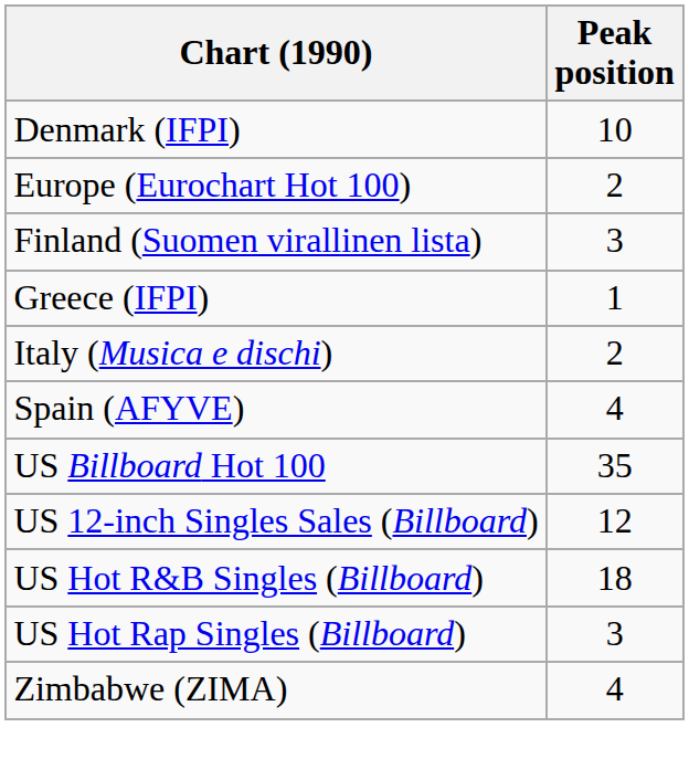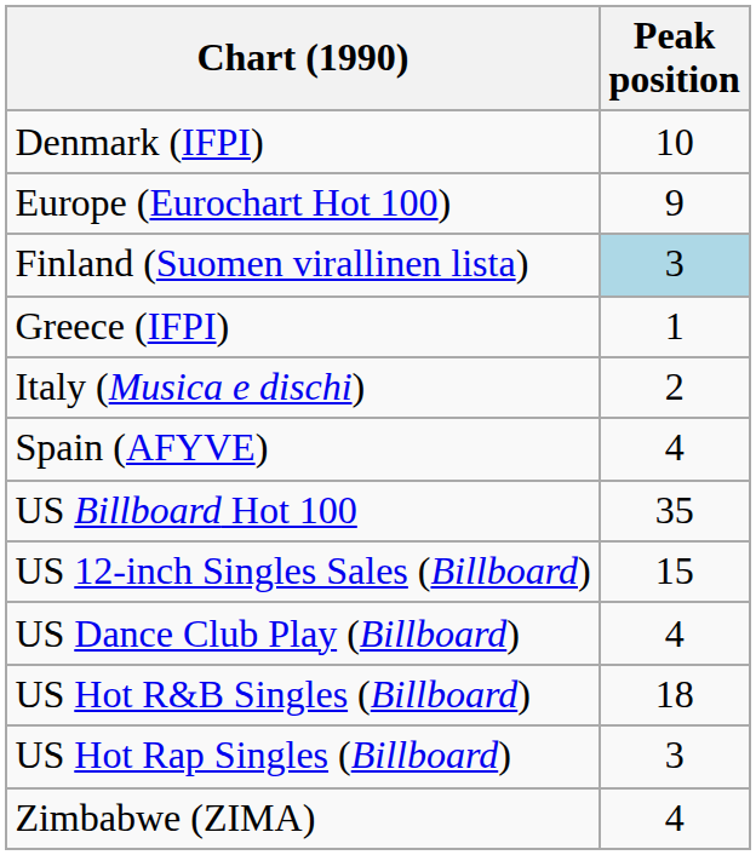 <table class="wikitable sortable">
 <tr>
 <th>Chart (1990)</th>
 <th>Peak<br>position</th>
 </tr>
 <tr>
 </tr>
 <tr>
 </tr>
 <tr>
 </tr>
 <tr>
 </tr>
 <tr>
 </tr>
 <tr>
 <td>Denmark (<a href='#'>IFPI</a>)</td>
 <td align="center">10</td>
 </tr>
 <tr>
 <td>Europe (<a href='#'>Eurochart Hot 100</a>)</td>
-<td align="center">2</td>
+<td align="center">9</td>
 </tr>
 <tr>
 <td>Finland (<a href='#'>Suomen virallinen lista</a>)</td>
-<td align="center">3</td>
+<td align="center" style="background: lightblue;">3</td>
 </tr>
 <tr>
 </tr>
 <tr>
 <td>Greece (<a href='#'>IFPI</a>)</td>
 <td align="center">1</td>
 </tr>
 <tr>
 </tr>
 <tr>
 <td>Italy (<em><a href='#'>Musica e dischi</a></em>)</td>
 <td align="center">2</td>
 </tr>
 <tr>
 </tr>
 <tr>
 </tr>
 <tr>
 </tr>
 <tr>
 </tr>
 <tr>
 <td>Spain (<a href='#'>AFYVE</a>)</td>
 <td align="center">4</td>
 </tr>
 <tr>
 </tr>
 <tr>
 </tr>
 <tr>
 </tr>
 <tr>
 <td>US <a href='#'><em>Billboard</em> Hot 100</a></td>
 <td align="center">35</td>
 </tr>
 <tr>
 <td>US <a href='#'>12-inch Singles Sales</a> (<em><a href='#'>Billboard</a></em>)<br></td>
-<td align="center">12</td>
+<td align="center">15</td>
+</tr>
+<tr>
+<td>US <a href='#'>Dance Club Play</a> (<em><a href='#'>Billboard</a></em>)<br></td>
+<td align="center">4</td>
 </tr>
 <tr>
 <td>US <a href='#'>Hot R&B Singles</a> (<em><a href='#'>Billboard</a></em>)</td>
 <td align="center">18</td>
 </tr>
 <tr>
 <td>US <a href='#'>Hot Rap Singles</a> (<em><a href='#'>Billboard</a></em>)</td>
 <td align="center">3</td>
 </tr>
 <tr>
 </tr>
 <tr>
 <td>Zimbabwe (ZIMA)</td>
 <td align="center">4</td>
 </tr>
 </table>
